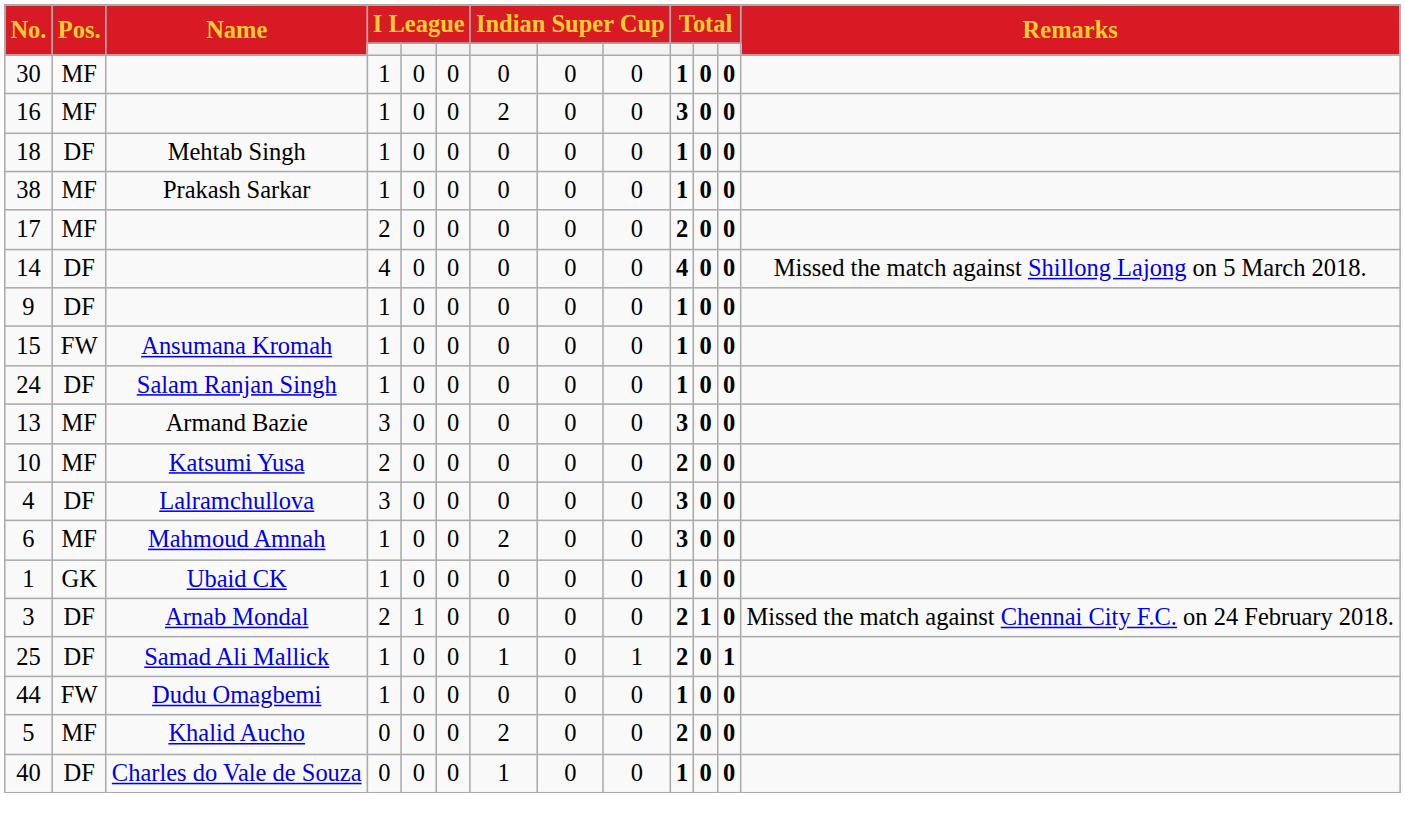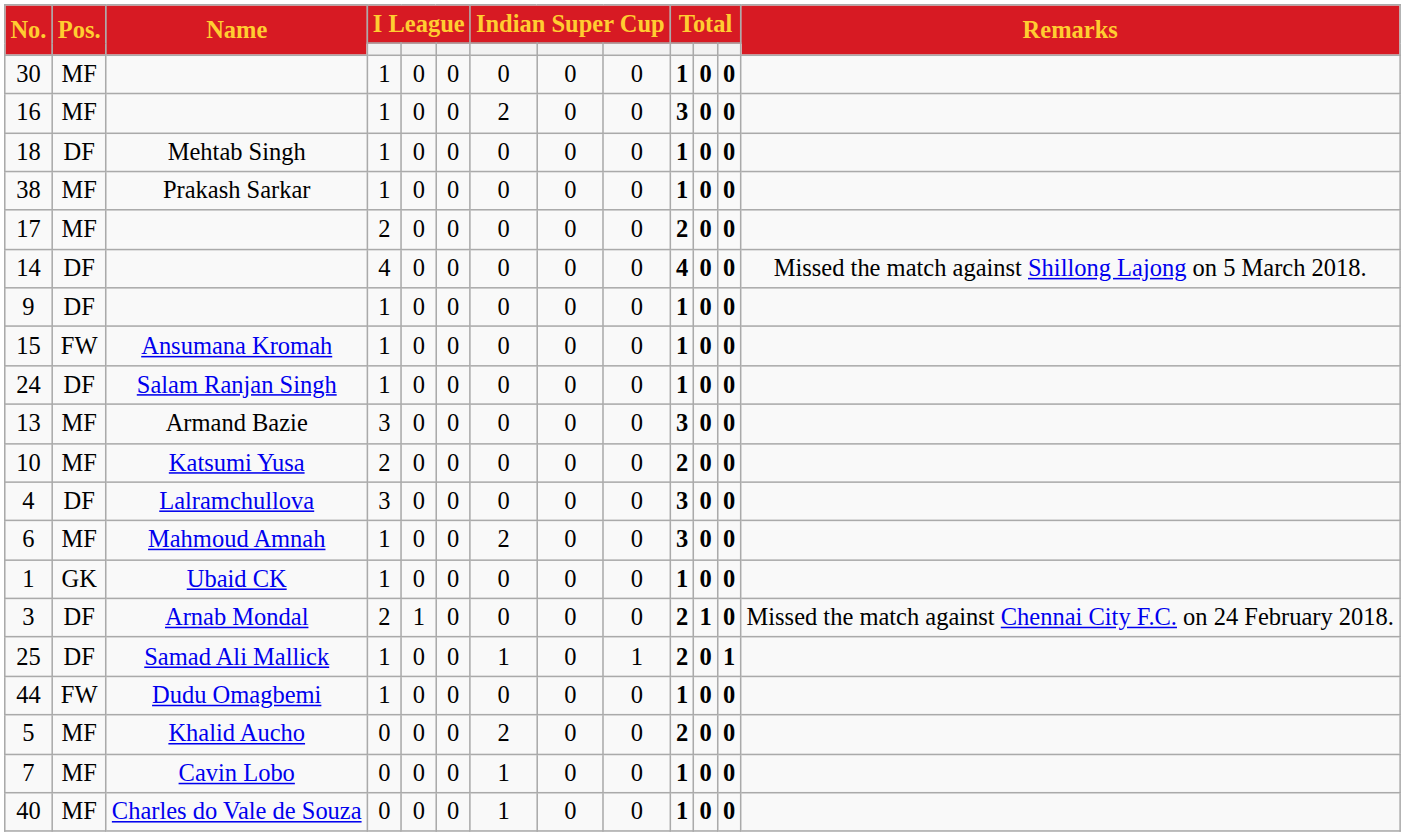 <table class="wikitable sortable" style="text-align: center;">
 <tr>
 <th style="background:#d71a23; color:#ffcd31; text-align:center;" rowspan="2">No.</th>
 <th style="background:#d71a23; color:#ffcd31; text-align:center;" rowspan="2">Pos.</th>
 <th style="background:#d71a23; color:#ffcd31; text-align:center;" rowspan="2">Name</th>
 <th style="background:#d71a23; color:#ffcd31; text-align:center;" colspan="3">I League</th>
 <th style="background:#d71a23; color:#ffcd31; text-align:center;" colspan="3">Indian Super Cup</th>
 <th style="background:#d71a23; color:#ffcd31; text-align:center;" colspan="3"><strong>Total</strong></th>
 <th style="background:#d71a23; color:#ffcd31; text-align:center;" rowspan="2"><strong>Remarks</strong></th>
 </tr>
 <tr>
 <th></th>
 <th></th>
 <th></th>
 <th></th>
 <th></th>
 <th></th>
 <th></th>
 <th></th>
 <th></th>
 </tr>
 <tr>
 <td>30</td>
 <td>MF</td>
 <td></td>
 <td>1</td>
 <td>0</td>
 <td>0</td>
 <td>0</td>
 <td>0</td>
 <td>0</td>
 <td><strong>1</strong></td>
 <td><strong>0</strong></td>
 <td><strong>0</strong></td>
 <td></td>
 </tr>
 <tr>
 <td>16</td>
 <td>MF</td>
 <td></td>
 <td>1</td>
 <td>0</td>
 <td>0</td>
 <td>2</td>
 <td>0</td>
 <td>0</td>
 <td><strong>3</strong></td>
 <td><strong>0</strong></td>
 <td><strong>0</strong></td>
 <td></td>
 </tr>
 <tr>
 <td>18</td>
 <td>DF</td>
 <td>Mehtab Singh</td>
 <td>1</td>
 <td>0</td>
 <td>0</td>
 <td>0</td>
 <td>0</td>
 <td>0</td>
 <td><strong>1</strong></td>
 <td><strong>0</strong></td>
 <td><strong>0</strong></td>
 <td></td>
 </tr>
 <tr>
 <td>38</td>
 <td>MF</td>
 <td>Prakash Sarkar</td>
 <td>1</td>
 <td>0</td>
 <td>0</td>
 <td>0</td>
 <td>0</td>
 <td>0</td>
 <td><strong>1</strong></td>
 <td><strong>0</strong></td>
 <td><strong>0</strong></td>
 <td></td>
 </tr>
 <tr>
 <td>17</td>
 <td>MF</td>
 <td></td>
 <td>2</td>
 <td>0</td>
 <td>0</td>
 <td>0</td>
 <td>0</td>
 <td>0</td>
 <td><strong>2</strong></td>
 <td><strong>0</strong></td>
 <td><strong>0</strong></td>
 <td></td>
 </tr>
 <tr>
 <td>14</td>
 <td>DF</td>
 <td></td>
 <td>4</td>
 <td>0</td>
 <td>0</td>
 <td>0</td>
 <td>0</td>
 <td>0</td>
 <td><strong>4</strong></td>
 <td><strong>0</strong></td>
 <td><strong>0</strong></td>
 <td>Missed the match against <a href='#'>Shillong Lajong</a> on 5 March 2018.</td>
 </tr>
 <tr>
 <td>9</td>
 <td>DF</td>
 <td></td>
 <td>1</td>
 <td>0</td>
 <td>0</td>
 <td>0</td>
 <td>0</td>
 <td>0</td>
 <td><strong>1</strong></td>
 <td><strong>0</strong></td>
 <td><strong>0</strong></td>
 <td></td>
 </tr>
 <tr>
 <td>15</td>
 <td>FW</td>
 <td><a href='#'>Ansumana Kromah</a></td>
 <td>1</td>
 <td>0</td>
 <td>0</td>
 <td>0</td>
 <td>0</td>
 <td>0</td>
 <td><strong>1</strong></td>
 <td><strong>0</strong></td>
 <td><strong>0</strong></td>
 <td></td>
 </tr>
 <tr>
 <td>24</td>
 <td>DF</td>
 <td><a href='#'>Salam Ranjan Singh</a></td>
 <td>1</td>
 <td>0</td>
 <td>0</td>
 <td>0</td>
 <td>0</td>
 <td>0</td>
 <td><strong>1</strong></td>
 <td><strong>0</strong></td>
 <td><strong>0</strong></td>
 <td></td>
 </tr>
 <tr>
 <td>13</td>
 <td>MF</td>
 <td>Armand Bazie</td>
 <td>3</td>
 <td>0</td>
 <td>0</td>
 <td>0</td>
 <td>0</td>
 <td>0</td>
 <td><strong>3</strong></td>
 <td><strong>0</strong></td>
 <td><strong>0</strong></td>
 <td></td>
 </tr>
 <tr>
 <td>10</td>
 <td>MF</td>
 <td><a href='#'>Katsumi Yusa</a></td>
 <td>2</td>
 <td>0</td>
 <td>0</td>
 <td>0</td>
 <td>0</td>
 <td>0</td>
 <td><strong>2</strong></td>
 <td><strong>0</strong></td>
 <td><strong>0</strong></td>
 <td></td>
 </tr>
 <tr>
 <td>4</td>
 <td>DF</td>
 <td><a href='#'>Lalramchullova</a></td>
 <td>3</td>
 <td>0</td>
 <td>0</td>
 <td>0</td>
 <td>0</td>
 <td>0</td>
 <td><strong>3</strong></td>
 <td><strong>0</strong></td>
 <td><strong>0</strong></td>
 <td></td>
 </tr>
 <tr>
 <td>6</td>
 <td>MF</td>
 <td><a href='#'>Mahmoud Amnah</a></td>
 <td>1</td>
 <td>0</td>
 <td>0</td>
 <td>2</td>
 <td>0</td>
 <td>0</td>
 <td><strong>3</strong></td>
 <td><strong>0</strong></td>
 <td><strong>0</strong></td>
 <td></td>
 </tr>
 <tr>
 <td>1</td>
 <td>GK</td>
 <td><a href='#'>Ubaid CK</a></td>
 <td>1</td>
 <td>0</td>
 <td>0</td>
 <td>0</td>
 <td>0</td>
 <td>0</td>
 <td><strong>1</strong></td>
 <td><strong>0</strong></td>
 <td><strong>0</strong></td>
 <td></td>
 </tr>
 <tr>
 <td>3</td>
 <td>DF</td>
 <td><a href='#'>Arnab Mondal</a></td>
 <td>2</td>
 <td>1</td>
 <td>0</td>
 <td>0</td>
 <td>0</td>
 <td>0</td>
 <td><strong>2</strong></td>
 <td><strong>1</strong></td>
 <td><strong>0</strong></td>
 <td>Missed the match against <a href='#'>Chennai City F.C.</a> on 24 February 2018.</td>
 </tr>
 <tr>
 <td>25</td>
 <td>DF</td>
 <td><a href='#'>Samad Ali Mallick</a></td>
 <td>1</td>
 <td>0</td>
 <td>0</td>
 <td>1</td>
 <td>0</td>
 <td>1</td>
 <td><strong>2</strong></td>
 <td><strong>0</strong></td>
 <td><strong>1</strong></td>
 <td></td>
 </tr>
 <tr>
 <td>44</td>
 <td>FW</td>
 <td><a href='#'>Dudu Omagbemi</a></td>
 <td>1</td>
 <td>0</td>
 <td>0</td>
 <td>0</td>
 <td>0</td>
 <td>0</td>
 <td><strong>1</strong></td>
 <td><strong>0</strong></td>
 <td><strong>0</strong></td>
 <td></td>
 </tr>
 <tr>
 <td>5</td>
 <td>MF</td>
 <td><a href='#'>Khalid Aucho</a></td>
 <td>0</td>
 <td>0</td>
 <td>0</td>
 <td>2</td>
 <td>0</td>
 <td>0</td>
 <td><strong>2</strong></td>
 <td><strong>0</strong></td>
 <td><strong>0</strong></td>
 </tr>
 <tr>
+<td>7</td>
+<td>MF</td>
+<td><a href='#'>Cavin Lobo</a></td>
+<td>0</td>
+<td>0</td>
+<td>0</td>
+<td>1</td>
+<td>0</td>
+<td>0</td>
+<td><strong>1</strong></td>
+<td><strong>0</strong></td>
+<td><strong>0</strong></td>
+<td></td>
+</tr>
+<tr>
 <td>40</td>
-<td>DF</td>
+<td>MF</td>
 <td><a href='#'>Charles do Vale de Souza</a></td>
 <td>0</td>
 <td>0</td>
 <td>0</td>
 <td>1</td>
 <td>0</td>
 <td>0</td>
 <td><strong>1</strong></td>
 <td><strong>0</strong></td>
 <td><strong>0</strong></td>
 <td></td>
 </tr>
 </table>
